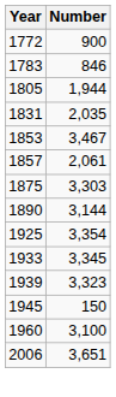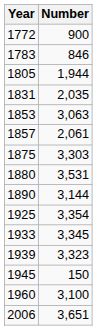 <table class="wikitable">
 <tr>
 <th>Year</th>
 <th>Number</th>
 </tr>
 <tr>
 <td>1772</td>
 <td align="right">900</td>
 </tr>
 <tr>
 <td>1783</td>
 <td align="right">846</td>
 </tr>
 <tr>
 <td>1805</td>
 <td align="right">1,944</td>
 </tr>
 <tr>
 <td>1831</td>
 <td align="right">2,035</td>
 </tr>
 <tr>
 <td>1853</td>
-<td align="right">3,467</td>
+<td align="right">3,063</td>
 </tr>
 <tr>
 <td>1857</td>
 <td align="right">2,061</td>
 </tr>
 <tr>
 <td>1875</td>
 <td align="right">3,303</td>
+</tr>
+<tr>
+<td>1880</td>
+<td align="right">3,531</td>
 </tr>
 <tr>
 <td>1890</td>
 <td align="right">3,144</td>
 </tr>
 <tr>
 <td>1925</td>
 <td align="right">3,354</td>
 </tr>
 <tr>
 <td>1933</td>
 <td align="right">3,345</td>
 </tr>
 <tr>
 <td>1939</td>
 <td align="right">3,323</td>
 </tr>
 <tr>
 <td>1945</td>
 <td align="right">150</td>
 </tr>
 <tr>
 <td>1960</td>
 <td align="right">3,100</td>
 </tr>
 <tr>
 <td>2006</td>
 <td align="right">3,651</td>
 </tr>
 </table>
